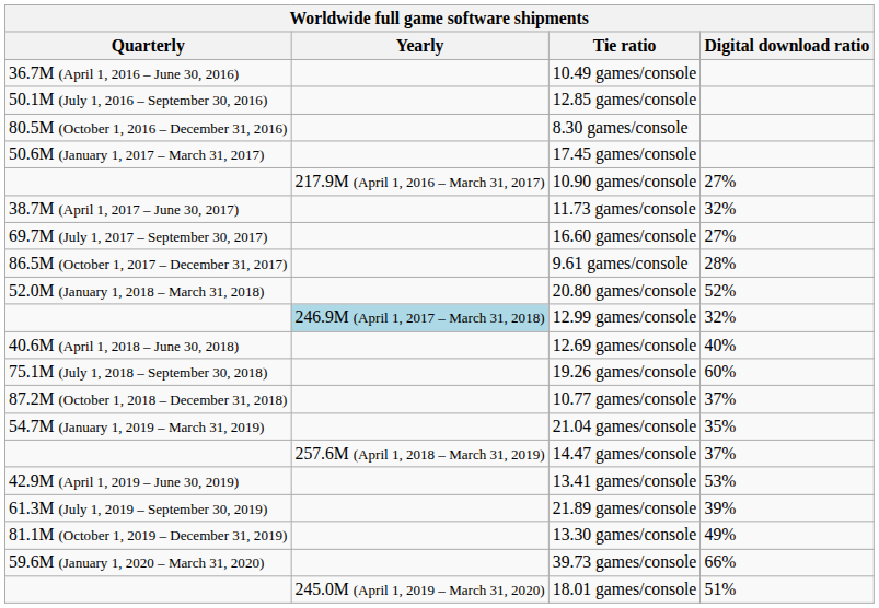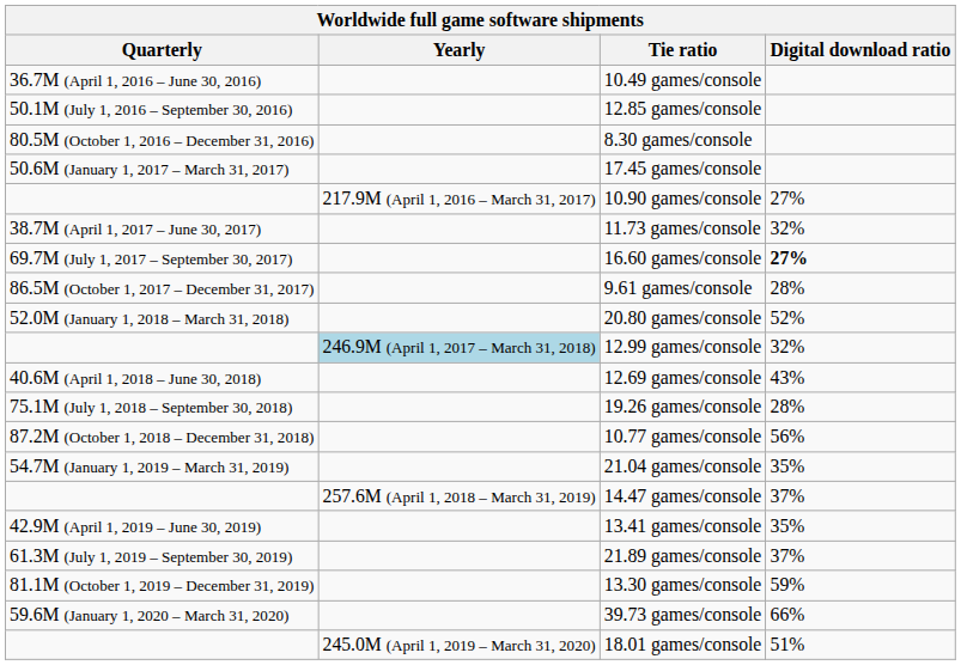 <table class="wikitable">
 <tr>
 <th colspan="4">Worldwide full game software shipments<strong></strong></th>
 </tr>
 <tr>
 <th>Quarterly</th>
 <th>Yearly</th>
 <th>Tie ratio</th>
 <th>Digital download ratio</th>
 </tr>
 <tr>
 <td>36.7M <small>(April 1, 2016 – June 30, 2016)</small></td>
 <td></td>
 <td>10.49 games/console</td>
 <td></td>
 </tr>
 <tr>
 <td>50.1M <small>(July 1, 2016 – September 30, 2016)</small></td>
 <td></td>
 <td>12.85 games/console</td>
 <td></td>
 </tr>
 <tr>
 <td>80.5M <small>(October 1, 2016 – December 31, 2016)</small></td>
 <td></td>
 <td>8.30 games/console</td>
 <td></td>
 </tr>
 <tr>
 <td>50.6M <small>(January 1, 2017 – March 31, 2017)</small></td>
 <td></td>
 <td>17.45 games/console</td>
 <td></td>
 </tr>
 <tr>
 <td></td>
 <td>217.9M <small>(April 1, 2016 – March 31, 2017)</small></td>
 <td>10.90 games/console</td>
 <td>27%</td>
 </tr>
 <tr>
 <td>38.7M <small>(April 1, 2017 – June 30, 2017)</small></td>
 <td></td>
 <td>11.73 games/console</td>
 <td>32%</td>
 </tr>
 <tr>
 <td>69.7M <small>(July 1, 2017 – September 30, 2017)</small></td>
 <td></td>
 <td>16.60 games/console</td>
-<td>27%</td>
+<td><strong>27%</strong></td>
 </tr>
 <tr>
 <td>86.5M <small>(October 1, 2017 – December 31, 2017)</small></td>
 <td></td>
 <td>9.61 games/console</td>
 <td>28%</td>
 </tr>
 <tr>
 <td>52.0M <small>(January 1, 2018 – March 31, 2018)</small></td>
 <td></td>
 <td>20.80 games/console</td>
 <td>52%</td>
 </tr>
 <tr>
 <td></td>
 <td style="background: lightblue;">246.9M <small>(April 1, 2017 – March 31, 2018)</small></td>
 <td>12.99 games/console</td>
 <td>32%</td>
 </tr>
 <tr>
 <td>40.6M <small>(April 1, 2018 – June 30, 2018)</small></td>
 <td></td>
 <td>12.69 games/console</td>
-<td>40%</td>
+<td>43%</td>
 </tr>
 <tr>
 <td>75.1M <small>(July 1, 2018 – September 30, 2018)</small></td>
 <td></td>
 <td>19.26 games/console</td>
-<td>60%</td>
+<td>28%</td>
 </tr>
 <tr>
 <td>87.2M <small>(October 1, 2018 – December 31, 2018)</small></td>
 <td></td>
 <td>10.77 games/console</td>
-<td>37%</td>
+<td>56%</td>
 </tr>
 <tr>
 <td>54.7M <small>(January 1, 2019 – March 31, 2019)</small></td>
 <td></td>
 <td>21.04 games/console</td>
 <td>35%</td>
 </tr>
 <tr>
 <td></td>
 <td>257.6M <small>(April 1, 2018 – March 31, 2019)</small></td>
 <td>14.47 games/console</td>
 <td>37%</td>
 </tr>
 <tr>
 <td>42.9M <small>(April 1, 2019 – June 30, 2019)</small></td>
 <td></td>
 <td>13.41 games/console</td>
-<td>53%</td>
+<td>35%</td>
 </tr>
 <tr>
 <td>61.3M <small>(July 1, 2019 – September 30, 2019)</small></td>
 <td></td>
 <td>21.89 games/console</td>
-<td>39%</td>
+<td>37%</td>
 </tr>
 <tr>
 <td>81.1M <small>(October 1, 2019 – December 31, 2019)</small></td>
 <td></td>
 <td>13.30 games/console</td>
-<td>49%</td>
+<td>59%</td>
 </tr>
 <tr>
 <td>59.6M <small>(January 1, 2020 – March 31, 2020)</small></td>
 <td></td>
 <td>39.73 games/console</td>
 <td>66%</td>
 </tr>
 <tr>
 <td></td>
 <td>245.0M <small>(April 1, 2019 – March 31, 2020)</small></td>
 <td>18.01 games/console</td>
 <td>51%</td>
 </tr>
 </table>
